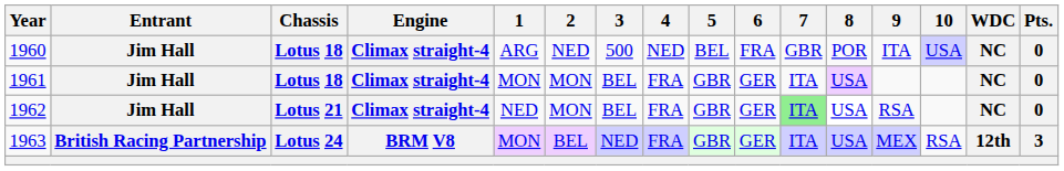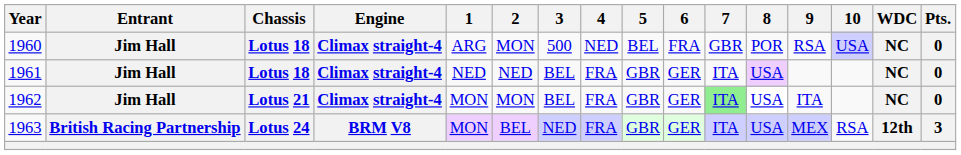 <table class="wikitable" style="text-align:center; font-size:90%">
 <tr>
 <th>Year</th>
 <th>Entrant</th>
 <th>Chassis</th>
 <th>Engine</th>
 <th>1</th>
 <th>2</th>
 <th>3</th>
 <th>4</th>
 <th>5</th>
 <th>6</th>
 <th>7</th>
 <th>8</th>
 <th>9</th>
 <th>10</th>
 <th>WDC</th>
 <th>Pts.</th>
 </tr>
 <tr>
 <td><a href='#'>1960</a></td>
 <th>Jim Hall</th>
 <th><a href='#'>Lotus</a> <a href='#'>18</a></th>
 <th><a href='#'>Climax</a> <a href='#'>straight-4</a></th>
 <td><a href='#'>ARG</a></td>
-<td><a href='#'>NED</a></td>
+<td><a href='#'>MON</a></td>
 <td><a href='#'>500</a></td>
 <td><a href='#'>NED</a></td>
 <td><a href='#'>BEL</a></td>
 <td><a href='#'>FRA</a></td>
 <td><a href='#'>GBR</a></td>
 <td><a href='#'>POR</a></td>
-<td><a href='#'>ITA</a></td>
+<td><a href='#'>RSA</a></td>
 <td style="background:#CFCFFF;"><a href='#'>USA</a><br></td>
 <th>NC</th>
 <th>0</th>
 </tr>
 <tr>
 <td><a href='#'>1961</a></td>
 <th>Jim Hall</th>
 <th><a href='#'>Lotus</a> <a href='#'>18</a></th>
 <th><a href='#'>Climax</a> <a href='#'>straight-4</a></th>
-<td><a href='#'>MON</a></td>
-<td><a href='#'>MON</a></td>
+<td><a href='#'>NED</a></td>
+<td><a href='#'>NED</a></td>
 <td><a href='#'>BEL</a></td>
 <td><a href='#'>FRA</a></td>
 <td><a href='#'>GBR</a></td>
 <td><a href='#'>GER</a></td>
 <td><a href='#'>ITA</a></td>
 <td style="background:#EFCFFF;"><a href='#'>USA</a><br></td>
 <td></td>
 <td></td>
 <th>NC</th>
 <th>0</th>
 </tr>
 <tr>
 <td><a href='#'>1962</a></td>
 <th>Jim Hall</th>
 <th><a href='#'>Lotus</a> <a href='#'>21</a></th>
 <th><a href='#'>Climax</a> <a href='#'>straight-4</a></th>
-<td><a href='#'>NED</a></td>
+<td><a href='#'>MON</a></td>
 <td><a href='#'>MON</a></td>
 <td><a href='#'>BEL</a></td>
 <td><a href='#'>FRA</a></td>
 <td><a href='#'>GBR</a></td>
 <td><a href='#'>GER</a></td>
 <td style="background: lightgreen;"><a href='#'>ITA</a></td>
 <td style="background:#FFFFFF;"><a href='#'>USA</a><br></td>
-<td><a href='#'>RSA</a></td>
+<td><a href='#'>ITA</a></td>
 <td></td>
 <th>NC</th>
 <th>0</th>
 </tr>
 <tr>
 <td><a href='#'>1963</a></td>
 <th><a href='#'>British Racing Partnership</a></th>
 <th><a href='#'>Lotus</a> <a href='#'>24</a></th>
 <th><a href='#'>BRM</a> <a href='#'>V8</a></th>
 <td style="background:#EFCFFF;"><a href='#'>MON</a><br></td>
 <td style="background:#EFCFFF;"><a href='#'>BEL</a><br></td>
 <td style="background:#CFCFFF;"><a href='#'>NED</a><br></td>
 <td style="background:#CFCFFF;"><a href='#'>FRA</a><br></td>
 <td style="background:#DFFFDF;"><a href='#'>GBR</a><br></td>
 <td style="background:#DFFFDF;"><a href='#'>GER</a><br></td>
 <td style="background:#CFCFFF;"><a href='#'>ITA</a><br></td>
 <td style="background:#CFCFFF;"><a href='#'>USA</a><br></td>
 <td style="background:#CFCFFF;"><a href='#'>MEX</a><br></td>
 <td><a href='#'>RSA</a></td>
 <th>12th</th>
 <th>3</th>
 </tr>
 <tr>
 <th colspan="16"></th>
 </tr>
 </table>
